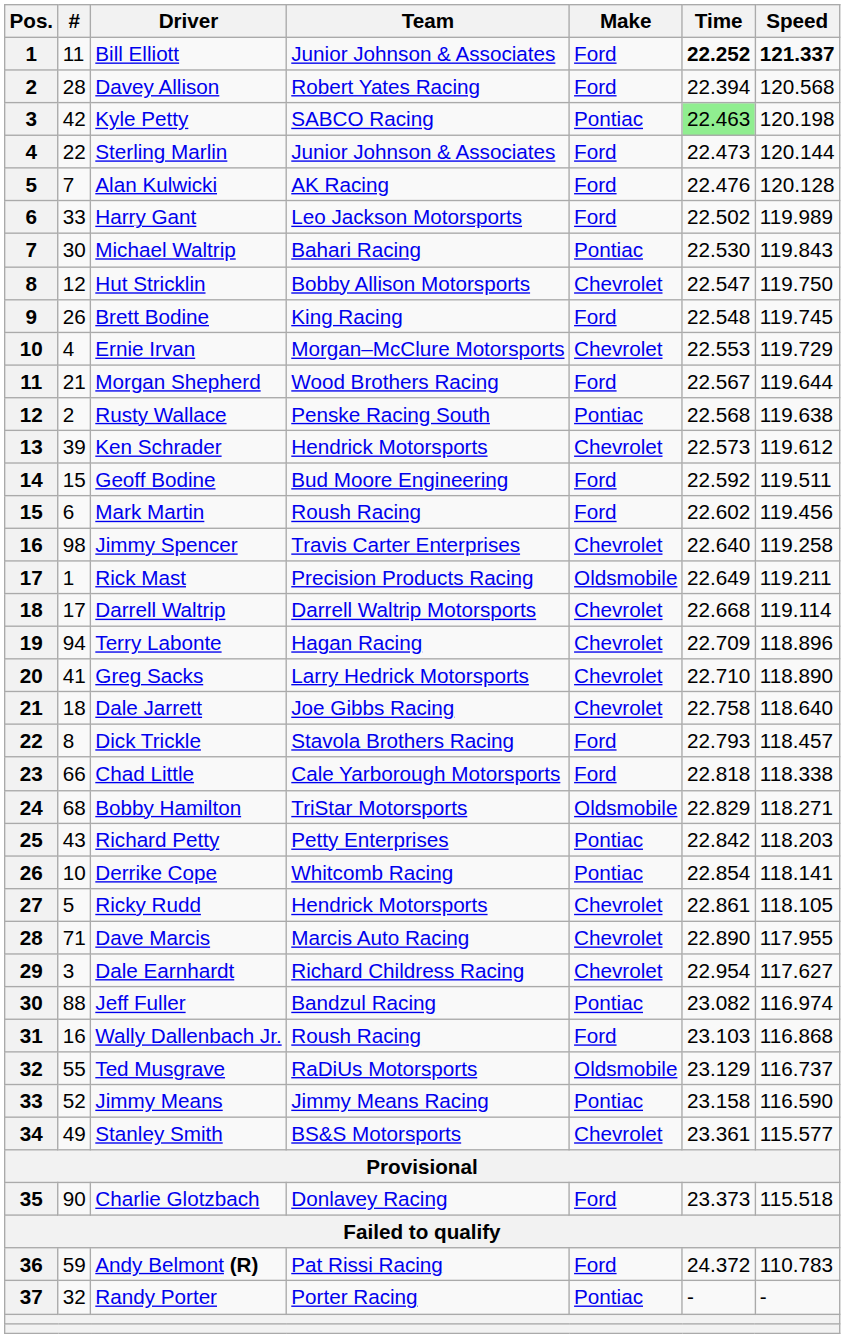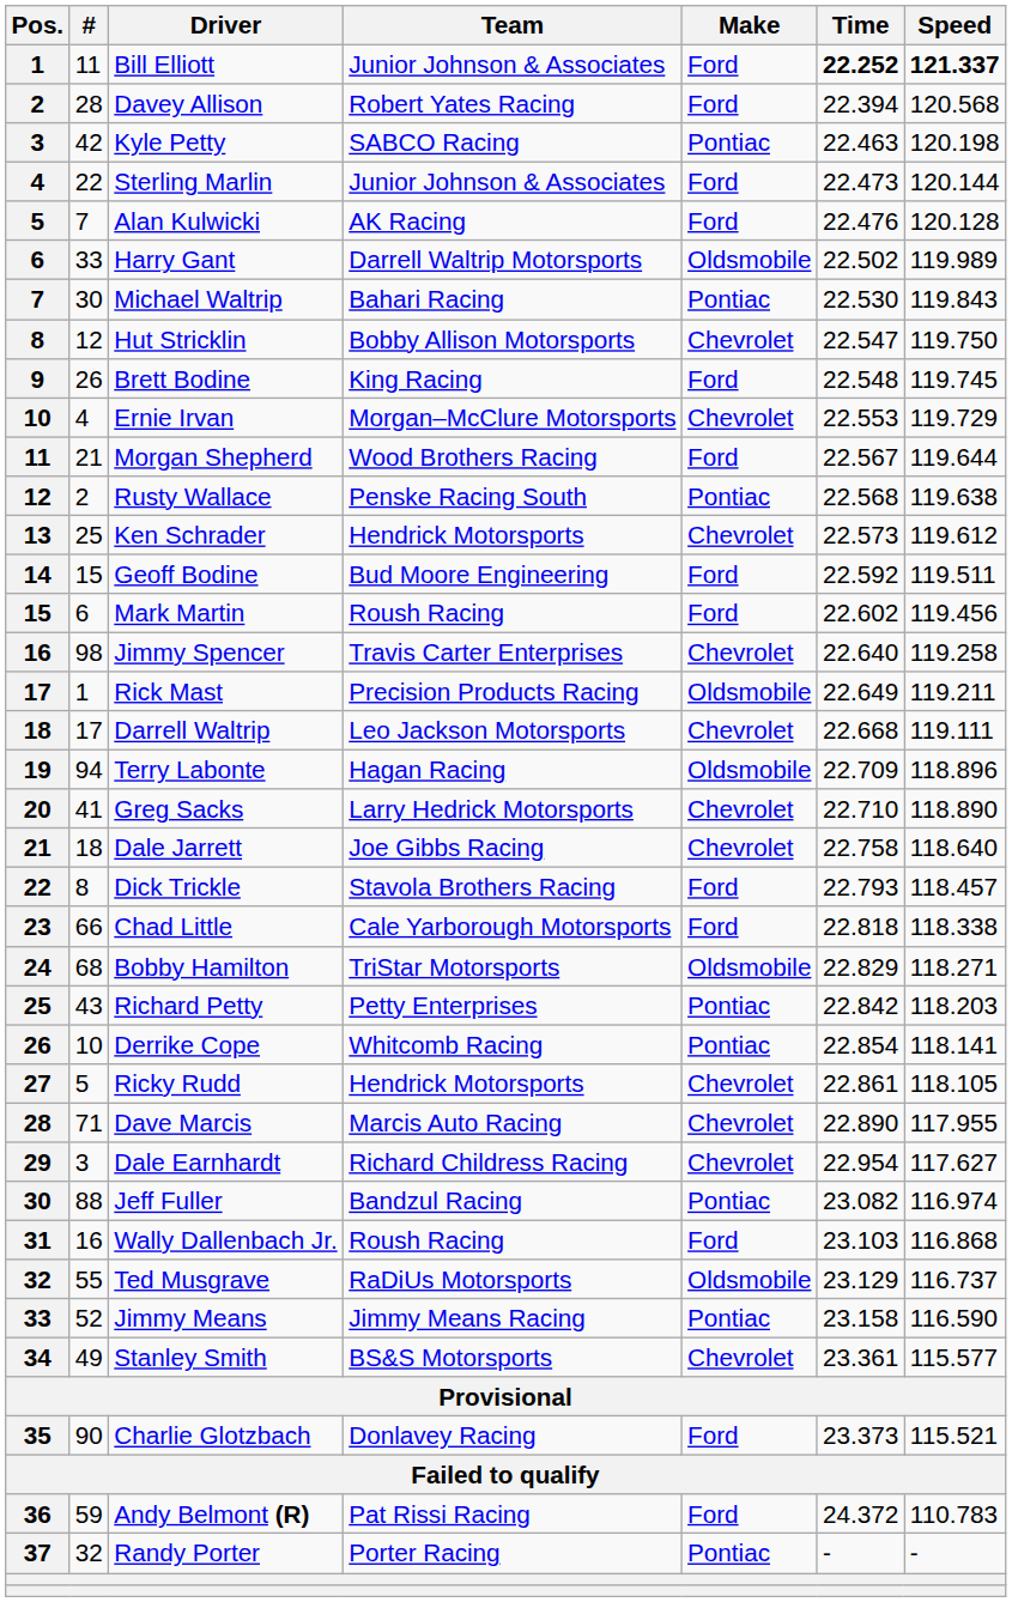 <table class="wikitable" style="font-size:95%">
 <tr>
 <th>Pos.</th>
 <th>#</th>
 <th>Driver</th>
 <th>Team</th>
 <th>Make</th>
 <th>Time</th>
 <th>Speed</th>
 </tr>
 <tr>
 <th>1</th>
 <td>11</td>
 <td><a href='#'>Bill Elliott</a></td>
 <td><a href='#'>Junior Johnson & Associates</a></td>
 <td><a href='#'>Ford</a></td>
 <td><strong>22.252</strong></td>
 <td><strong>121.337</strong></td>
 </tr>
 <tr>
 <th>2</th>
 <td>28</td>
 <td><a href='#'>Davey Allison</a></td>
 <td><a href='#'>Robert Yates Racing</a></td>
 <td><a href='#'>Ford</a></td>
 <td>22.394</td>
 <td>120.568</td>
 </tr>
 <tr>
 <th>3</th>
 <td>42</td>
 <td><a href='#'>Kyle Petty</a></td>
 <td><a href='#'>SABCO Racing</a></td>
 <td><a href='#'>Pontiac</a></td>
-<td style="background: lightgreen;">22.463</td>
+<td>22.463</td>
 <td>120.198</td>
 </tr>
 <tr>
 <th>4</th>
 <td>22</td>
 <td><a href='#'>Sterling Marlin</a></td>
 <td><a href='#'>Junior Johnson & Associates</a></td>
 <td><a href='#'>Ford</a></td>
 <td>22.473</td>
 <td>120.144</td>
 </tr>
 <tr>
 <th>5</th>
 <td>7</td>
 <td><a href='#'>Alan Kulwicki</a></td>
 <td><a href='#'>AK Racing</a></td>
 <td><a href='#'>Ford</a></td>
 <td>22.476</td>
 <td>120.128</td>
 </tr>
 <tr>
 <th>6</th>
 <td>33</td>
 <td><a href='#'>Harry Gant</a></td>
-<td><a href='#'>Leo Jackson Motorsports</a></td>
-<td><a href='#'>Ford</a></td>
+<td><a href='#'>Darrell Waltrip Motorsports</a></td>
+<td><a href='#'>Oldsmobile</a></td>
 <td>22.502</td>
 <td>119.989</td>
 </tr>
 <tr>
 <th>7</th>
 <td>30</td>
 <td><a href='#'>Michael Waltrip</a></td>
 <td><a href='#'>Bahari Racing</a></td>
 <td><a href='#'>Pontiac</a></td>
 <td>22.530</td>
 <td>119.843</td>
 </tr>
 <tr>
 <th>8</th>
 <td>12</td>
 <td><a href='#'>Hut Stricklin</a></td>
 <td><a href='#'>Bobby Allison Motorsports</a></td>
 <td><a href='#'>Chevrolet</a></td>
 <td>22.547</td>
 <td>119.750</td>
 </tr>
 <tr>
 <th>9</th>
 <td>26</td>
 <td><a href='#'>Brett Bodine</a></td>
 <td><a href='#'>King Racing</a></td>
 <td><a href='#'>Ford</a></td>
 <td>22.548</td>
 <td>119.745</td>
 </tr>
 <tr>
 <th>10</th>
 <td>4</td>
 <td><a href='#'>Ernie Irvan</a></td>
 <td><a href='#'>Morgan–McClure Motorsports</a></td>
 <td><a href='#'>Chevrolet</a></td>
 <td>22.553</td>
 <td>119.729</td>
 </tr>
 <tr>
 <th>11</th>
 <td>21</td>
 <td><a href='#'>Morgan Shepherd</a></td>
 <td><a href='#'>Wood Brothers Racing</a></td>
 <td><a href='#'>Ford</a></td>
 <td>22.567</td>
 <td>119.644</td>
 </tr>
 <tr>
 <th>12</th>
 <td>2</td>
 <td><a href='#'>Rusty Wallace</a></td>
 <td><a href='#'>Penske Racing South</a></td>
 <td><a href='#'>Pontiac</a></td>
 <td>22.568</td>
 <td>119.638</td>
 </tr>
 <tr>
 <th>13</th>
-<td>39</td>
+<td>25</td>
 <td><a href='#'>Ken Schrader</a></td>
 <td><a href='#'>Hendrick Motorsports</a></td>
 <td><a href='#'>Chevrolet</a></td>
 <td>22.573</td>
 <td>119.612</td>
 </tr>
 <tr>
 <th>14</th>
 <td>15</td>
 <td><a href='#'>Geoff Bodine</a></td>
 <td><a href='#'>Bud Moore Engineering</a></td>
 <td><a href='#'>Ford</a></td>
 <td>22.592</td>
 <td>119.511</td>
 </tr>
 <tr>
 <th>15</th>
 <td>6</td>
 <td><a href='#'>Mark Martin</a></td>
 <td><a href='#'>Roush Racing</a></td>
 <td><a href='#'>Ford</a></td>
 <td>22.602</td>
 <td>119.456</td>
 </tr>
 <tr>
 <th>16</th>
 <td>98</td>
 <td><a href='#'>Jimmy Spencer</a></td>
 <td><a href='#'>Travis Carter Enterprises</a></td>
 <td><a href='#'>Chevrolet</a></td>
 <td>22.640</td>
 <td>119.258</td>
 </tr>
 <tr>
 <th>17</th>
 <td>1</td>
 <td><a href='#'>Rick Mast</a></td>
 <td><a href='#'>Precision Products Racing</a></td>
 <td><a href='#'>Oldsmobile</a></td>
 <td>22.649</td>
 <td>119.211</td>
 </tr>
 <tr>
 <th>18</th>
 <td>17</td>
 <td><a href='#'>Darrell Waltrip</a></td>
-<td><a href='#'>Darrell Waltrip Motorsports</a></td>
+<td><a href='#'>Leo Jackson Motorsports</a></td>
 <td><a href='#'>Chevrolet</a></td>
 <td>22.668</td>
-<td>119.114</td>
+<td>119.111</td>
 </tr>
 <tr>
 <th>19</th>
 <td>94</td>
 <td><a href='#'>Terry Labonte</a></td>
 <td><a href='#'>Hagan Racing</a></td>
-<td><a href='#'>Chevrolet</a></td>
+<td><a href='#'>Oldsmobile</a></td>
 <td>22.709</td>
 <td>118.896</td>
 </tr>
 <tr>
 <th>20</th>
 <td>41</td>
 <td><a href='#'>Greg Sacks</a></td>
 <td><a href='#'>Larry Hedrick Motorsports</a></td>
 <td><a href='#'>Chevrolet</a></td>
 <td>22.710</td>
 <td>118.890</td>
 </tr>
 <tr>
 <th>21</th>
 <td>18</td>
 <td><a href='#'>Dale Jarrett</a></td>
 <td><a href='#'>Joe Gibbs Racing</a></td>
 <td><a href='#'>Chevrolet</a></td>
 <td>22.758</td>
 <td>118.640</td>
 </tr>
 <tr>
 <th>22</th>
 <td>8</td>
 <td><a href='#'>Dick Trickle</a></td>
 <td><a href='#'>Stavola Brothers Racing</a></td>
 <td><a href='#'>Ford</a></td>
 <td>22.793</td>
 <td>118.457</td>
 </tr>
 <tr>
 <th>23</th>
 <td>66</td>
 <td><a href='#'>Chad Little</a></td>
 <td><a href='#'>Cale Yarborough Motorsports</a></td>
 <td><a href='#'>Ford</a></td>
 <td>22.818</td>
 <td>118.338</td>
 </tr>
 <tr>
 <th>24</th>
 <td>68</td>
 <td><a href='#'>Bobby Hamilton</a></td>
 <td><a href='#'>TriStar Motorsports</a></td>
 <td><a href='#'>Oldsmobile</a></td>
 <td>22.829</td>
 <td>118.271</td>
 </tr>
 <tr>
 <th>25</th>
 <td>43</td>
 <td><a href='#'>Richard Petty</a></td>
 <td><a href='#'>Petty Enterprises</a></td>
 <td><a href='#'>Pontiac</a></td>
 <td>22.842</td>
 <td>118.203</td>
 </tr>
 <tr>
 <th>26</th>
 <td>10</td>
 <td><a href='#'>Derrike Cope</a></td>
 <td><a href='#'>Whitcomb Racing</a></td>
 <td><a href='#'>Pontiac</a></td>
 <td>22.854</td>
 <td>118.141</td>
 </tr>
 <tr>
 <th>27</th>
 <td>5</td>
 <td><a href='#'>Ricky Rudd</a></td>
 <td><a href='#'>Hendrick Motorsports</a></td>
 <td><a href='#'>Chevrolet</a></td>
 <td>22.861</td>
 <td>118.105</td>
 </tr>
 <tr>
 <th>28</th>
 <td>71</td>
 <td><a href='#'>Dave Marcis</a></td>
 <td><a href='#'>Marcis Auto Racing</a></td>
 <td><a href='#'>Chevrolet</a></td>
 <td>22.890</td>
 <td>117.955</td>
 </tr>
 <tr>
 <th>29</th>
 <td>3</td>
 <td><a href='#'>Dale Earnhardt</a></td>
 <td><a href='#'>Richard Childress Racing</a></td>
 <td><a href='#'>Chevrolet</a></td>
 <td>22.954</td>
 <td>117.627</td>
 </tr>
 <tr>
 <th>30</th>
 <td>88</td>
 <td><a href='#'>Jeff Fuller</a></td>
 <td><a href='#'>Bandzul Racing</a></td>
 <td><a href='#'>Pontiac</a></td>
 <td>23.082</td>
 <td>116.974</td>
 </tr>
 <tr>
 <th>31</th>
 <td>16</td>
 <td><a href='#'>Wally Dallenbach Jr.</a></td>
 <td><a href='#'>Roush Racing</a></td>
 <td><a href='#'>Ford</a></td>
 <td>23.103</td>
 <td>116.868</td>
 </tr>
 <tr>
 <th>32</th>
 <td>55</td>
 <td><a href='#'>Ted Musgrave</a></td>
 <td><a href='#'>RaDiUs Motorsports</a></td>
 <td><a href='#'>Oldsmobile</a></td>
 <td>23.129</td>
 <td>116.737</td>
 </tr>
 <tr>
 <th>33</th>
 <td>52</td>
 <td><a href='#'>Jimmy Means</a></td>
 <td><a href='#'>Jimmy Means Racing</a></td>
 <td><a href='#'>Pontiac</a></td>
 <td>23.158</td>
 <td>116.590</td>
 </tr>
 <tr>
 <th>34</th>
 <td>49</td>
 <td><a href='#'>Stanley Smith</a></td>
 <td><a href='#'>BS&S Motorsports</a></td>
 <td><a href='#'>Chevrolet</a></td>
 <td>23.361</td>
 <td>115.577</td>
 </tr>
 <tr>
 <th colspan="7">Provisional</th>
 </tr>
 <tr>
 <th>35</th>
 <td>90</td>
 <td><a href='#'>Charlie Glotzbach</a></td>
 <td><a href='#'>Donlavey Racing</a></td>
 <td><a href='#'>Ford</a></td>
 <td>23.373</td>
-<td>115.518</td>
+<td>115.521</td>
 </tr>
 <tr>
 <th colspan="7">Failed to qualify</th>
 </tr>
 <tr>
 <th>36</th>
 <td>59</td>
 <td><a href='#'>Andy Belmont</a> <strong>(R)</strong></td>
 <td><a href='#'>Pat Rissi Racing</a></td>
 <td><a href='#'>Ford</a></td>
 <td>24.372</td>
 <td>110.783</td>
 </tr>
 <tr>
 <th>37</th>
 <td>32</td>
 <td><a href='#'>Randy Porter</a></td>
 <td><a href='#'>Porter Racing</a></td>
 <td><a href='#'>Pontiac</a></td>
 <td>-</td>
 <td>-</td>
 </tr>
 <tr>
 <th colspan="7"></th>
 </tr>
 <tr>
 <th colspan="7"></th>
 </tr>
 </table>
